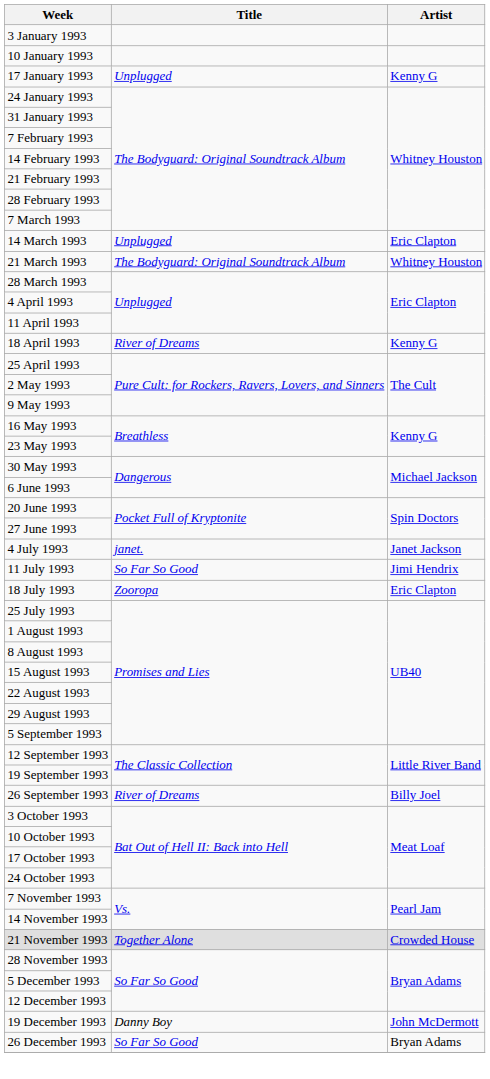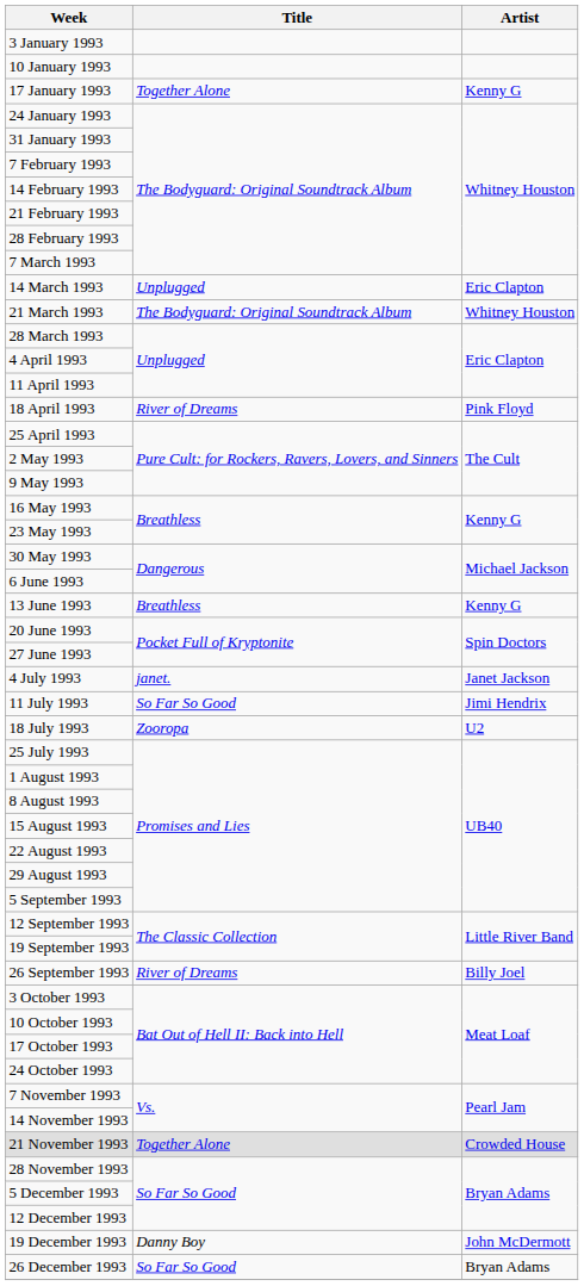 <table class="wikitable">
 <tr>
 <th>Week</th>
 <th>Title</th>
 <th>Artist</th>
 </tr>
 <tr>
 <td>3 January 1993</td>
 <td></td>
 <td></td>
 </tr>
 <tr>
 <td>10 January 1993</td>
 <td></td>
 <td></td>
 </tr>
 <tr>
 <td>17 January 1993</td>
-<td rowspan="1"><em><a href='#'>Unplugged</a></em></td>
+<td rowspan="1"><em><a href='#'>Together Alone</a></em></td>
 <td rowspan="1"><a href='#'>Kenny G</a></td>
 </tr>
 <tr>
 <td>24 January 1993</td>
 <td rowspan="7"><em><a href='#'>The Bodyguard: Original Soundtrack Album</a></em></td>
 <td rowspan="7"><a href='#'>Whitney Houston</a></td>
 </tr>
 <tr>
 <td>31 January 1993</td>
 </tr>
 <tr>
 <td>7 February 1993</td>
 </tr>
 <tr>
 <td>14 February 1993</td>
 </tr>
 <tr>
 <td>21 February 1993</td>
 </tr>
 <tr>
 <td>28 February 1993</td>
 </tr>
 <tr>
 <td>7 March 1993</td>
 </tr>
 <tr>
 <td>14 March 1993</td>
 <td rowspan="1"><em><a href='#'>Unplugged</a></em></td>
 <td rowspan="1"><a href='#'>Eric Clapton</a></td>
 </tr>
 <tr>
 <td>21 March 1993</td>
 <td rowspan="1"><em><a href='#'>The Bodyguard: Original Soundtrack Album</a></em></td>
 <td rowspan="1"><a href='#'>Whitney Houston</a></td>
 </tr>
 <tr>
 <td>28 March 1993</td>
 <td rowspan="3"><em><a href='#'>Unplugged</a></em></td>
 <td rowspan="3"><a href='#'>Eric Clapton</a></td>
 </tr>
 <tr>
 <td>4 April 1993</td>
 </tr>
 <tr>
 <td>11 April 1993</td>
 </tr>
 <tr>
 <td>18 April 1993</td>
 <td rowspan="1"><em><a href='#'>River of Dreams</a></em></td>
-<td rowspan="1"><a href='#'>Kenny G</a></td>
+<td rowspan="1"><a href='#'>Pink Floyd</a></td>
 </tr>
 <tr>
 <td>25 April 1993</td>
 <td rowspan="3"><em><a href='#'>Pure Cult: for Rockers, Ravers, Lovers, and Sinners</a></em></td>
 <td rowspan="3"><a href='#'>The Cult</a></td>
 </tr>
 <tr>
 <td>2 May 1993</td>
 </tr>
 <tr>
 <td>9 May 1993</td>
 </tr>
 <tr>
 <td>16 May 1993</td>
 <td rowspan="2"><em><a href='#'>Breathless</a></em></td>
 <td rowspan="2"><a href='#'>Kenny G</a></td>
 </tr>
 <tr>
 <td>23 May 1993</td>
 </tr>
 <tr>
 <td>30 May 1993</td>
 <td rowspan="2"><em><a href='#'>Dangerous</a></em></td>
 <td rowspan="2"><a href='#'>Michael Jackson</a></td>
 </tr>
 <tr>
 <td>6 June 1993</td>
 </tr>
 <tr>
+<td>13 June 1993</td>
+<td rowspan="1"><em><a href='#'>Breathless</a></em></td>
+<td rowspan="1"><a href='#'>Kenny G</a></td>
+</tr>
+<tr>
 <td>20 June 1993</td>
 <td rowspan="2"><em><a href='#'>Pocket Full of Kryptonite</a></em></td>
 <td rowspan="2"><a href='#'>Spin Doctors</a></td>
 </tr>
 <tr>
 <td>27 June 1993</td>
 </tr>
 <tr>
 <td>4 July 1993</td>
 <td rowspan="1"><em><a href='#'>janet.</a></em></td>
 <td rowspan="1"><a href='#'>Janet Jackson</a></td>
 </tr>
 <tr>
 <td>11 July 1993</td>
 <td rowspan="1"><em><a href='#'>So Far So Good</a></em></td>
 <td rowspan="1"><a href='#'>Jimi Hendrix</a></td>
 </tr>
 <tr>
 <td>18 July 1993</td>
 <td rowspan="1"><em><a href='#'>Zooropa</a></em></td>
-<td rowspan="1"><a href='#'>Eric Clapton</a></td>
+<td rowspan="1"><a href='#'>U2</a></td>
 </tr>
 <tr>
 <td>25 July 1993</td>
 <td rowspan="7"><em><a href='#'>Promises and Lies</a></em></td>
 <td rowspan="7"><a href='#'>UB40</a></td>
 </tr>
 <tr>
 <td>1 August 1993</td>
 </tr>
 <tr>
 <td>8 August 1993</td>
 </tr>
 <tr>
 <td>15 August 1993</td>
 </tr>
 <tr>
 <td>22 August 1993</td>
 </tr>
 <tr>
 <td>29 August 1993</td>
 </tr>
 <tr>
 <td>5 September 1993</td>
 </tr>
 <tr>
 <td>12 September 1993</td>
 <td rowspan="2"><em><a href='#'>The Classic Collection</a></em></td>
 <td rowspan="2"><a href='#'>Little River Band</a></td>
 </tr>
 <tr>
 <td>19 September 1993</td>
 </tr>
 <tr>
 <td>26 September 1993</td>
 <td rowspan="1"><em><a href='#'>River of Dreams</a></em></td>
 <td rowspan="1"><a href='#'>Billy Joel</a></td>
 </tr>
 <tr>
 <td>3 October 1993</td>
 <td rowspan="4"><em><a href='#'>Bat Out of Hell II: Back into Hell</a></em></td>
 <td rowspan="4"><a href='#'>Meat Loaf</a></td>
 </tr>
 <tr>
 <td>10 October 1993</td>
 </tr>
 <tr>
 <td>17 October 1993</td>
 </tr>
 <tr>
 <td>24 October 1993</td>
 </tr>
 <tr>
 <td>7 November 1993</td>
 <td rowspan="2"><em><a href='#'>Vs.</a></em></td>
 <td rowspan="2"><a href='#'>Pearl Jam</a></td>
 </tr>
 <tr>
 <td>14 November 1993</td>
 </tr>
 <tr bgcolor="#DFDFDF">
 <td>21 November 1993</td>
 <td rowspan="1"><em><a href='#'>Together Alone</a></em></td>
 <td rowspan="1"><a href='#'>Crowded House</a></td>
 </tr>
 <tr>
 <td>28 November 1993</td>
 <td rowspan="3"><em><a href='#'>So Far So Good</a></em></td>
 <td rowspan="3"><a href='#'>Bryan Adams</a></td>
 </tr>
 <tr>
 <td>5 December 1993</td>
 </tr>
 <tr>
 <td>12 December 1993</td>
 </tr>
 <tr>
 <td>19 December 1993</td>
 <td rowspan="1"><em>Danny Boy</em></td>
 <td rowspan="1"><a href='#'>John McDermott</a></td>
 </tr>
 <tr>
 <td>26 December 1993</td>
 <td rowspan="1"><em><a href='#'>So Far So Good</a></em></td>
 <td rowspan="1">Bryan Adams</td>
 </tr>
 <tr bgcolor="#CCCCCC">
 </tr>
 </table>
